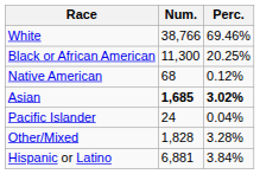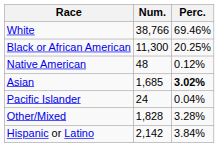 <table class="wikitable">
 <tr>
 <th>Race</th>
 <th>Num.</th>
 <th>Perc.</th>
 </tr>
 <tr>
 <td><a href='#'>White</a></td>
 <td>38,766</td>
 <td>69.46%</td>
 </tr>
 <tr>
 <td><a href='#'>Black or African American</a></td>
 <td>11,300</td>
 <td>20.25%</td>
 </tr>
 <tr>
 <td><a href='#'>Native American</a></td>
-<td>68</td>
+<td>48</td>
 <td>0.12%</td>
 </tr>
 <tr>
 <td><a href='#'>Asian</a></td>
-<td><strong>1,685</strong></td>
+<td>1,685</td>
 <td><strong>3.02%</strong></td>
 </tr>
 <tr>
 <td><a href='#'>Pacific Islander</a></td>
 <td>24</td>
 <td>0.04%</td>
 </tr>
 <tr>
 <td><a href='#'>Other/Mixed</a></td>
 <td>1,828</td>
 <td>3.28%</td>
 </tr>
 <tr>
 <td><a href='#'>Hispanic</a> or <a href='#'>Latino</a></td>
-<td>6,881</td>
+<td>2,142</td>
 <td>3.84%</td>
 </tr>
 </table>
